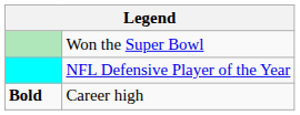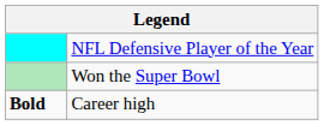 <table class="wikitable">
 <tr>
 <th colspan="2">Legend</th>
+</tr>
+<tr>
+<td style="background:#00ffff; width:3em;"></td>
+<td><a href='#'>NFL Defensive Player of the Year</a></td>
 </tr>
 <tr>
 <td style="background:#afe6ba; width:3em;"></td>
 <td>Won the <a href='#'>Super Bowl</a></td>
 </tr>
 <tr>
-<td style="background:#00ffff; width:3em;"></td>
-<td><a href='#'>NFL Defensive Player of the Year</a></td>
-</tr>
-<tr>
 <td><strong>Bold</strong></td>
 <td>Career high</td>
 </tr>
 </table>
